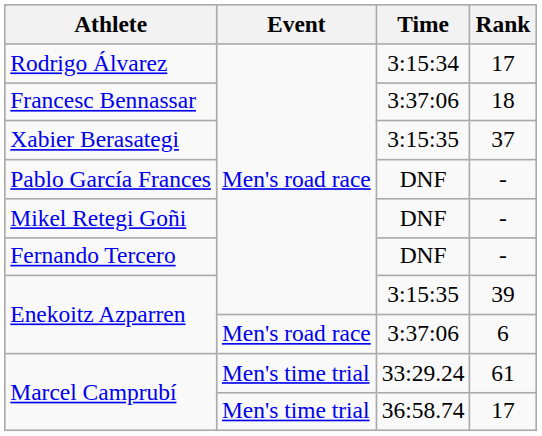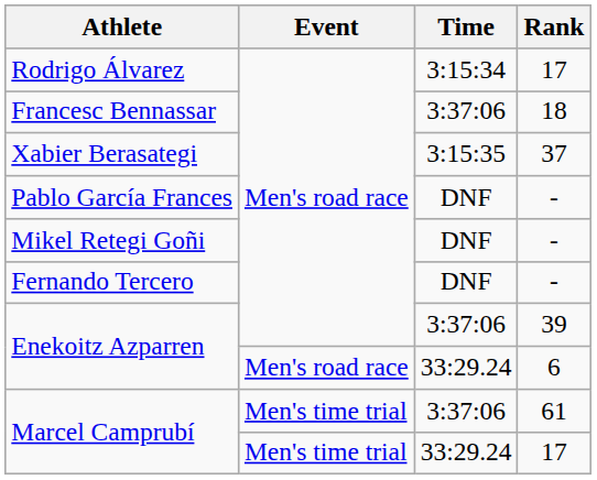 <table class=wikitable style="font-size:90%">
 <tr>
 <th>Athlete</th>
 <th>Event</th>
 <th>Time</th>
 <th>Rank</th>
 </tr>
 <tr align=center>
 <td align=left><a href='#'>Rodrigo Álvarez</a></td>
 <td align=left rowspan=7><a href='#'>Men's road race</a></td>
 <td>3:15:34</td>
 <td>17</td>
 </tr>
 <tr align=center>
 <td align=left><a href='#'>Francesc Bennassar</a></td>
 <td>3:37:06</td>
 <td>18</td>
 </tr>
 <tr align=center>
 <td align=left><a href='#'>Xabier Berasategi</a></td>
 <td>3:15:35</td>
 <td>37</td>
 </tr>
 <tr align=center>
 <td align=left><a href='#'>Pablo García Frances</a></td>
 <td>DNF</td>
 <td>-</td>
 </tr>
 <tr align=center>
 <td align=left><a href='#'>Mikel Retegi Goñi</a></td>
 <td>DNF</td>
 <td>-</td>
 </tr>
 <tr align=center>
 <td align=left><a href='#'>Fernando Tercero</a></td>
 <td>DNF</td>
 <td>-</td>
 </tr>
 <tr align=center>
 <td align=left rowspan=2><a href='#'>Enekoitz Azparren</a></td>
-<td>3:15:35</td>
+<td>3:37:06</td>
 <td>39</td>
 </tr>
 <tr align=center>
 <td><a href='#'>Men's road race</a></td>
-<td>3:37:06</td>
+<td>33:29.24</td>
 <td>6</td>
 </tr>
 <tr align=center>
 <td align=left rowspan=2><a href='#'>Marcel Camprubí</a></td>
 <td align=left><a href='#'>Men's time trial</a></td>
-<td>33:29.24</td>
+<td>3:37:06</td>
 <td>61</td>
 </tr>
 <tr align=center>
 <td align=left><a href='#'>Men's time trial</a></td>
-<td>36:58.74</td>
+<td>33:29.24</td>
 <td>17</td>
 </tr>
 </table>
